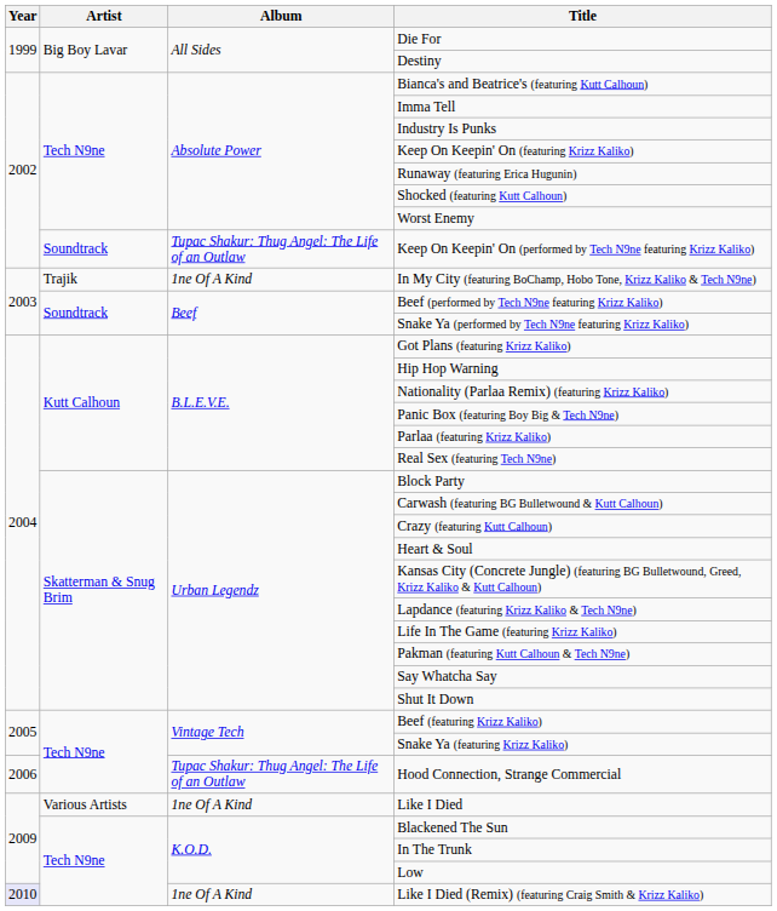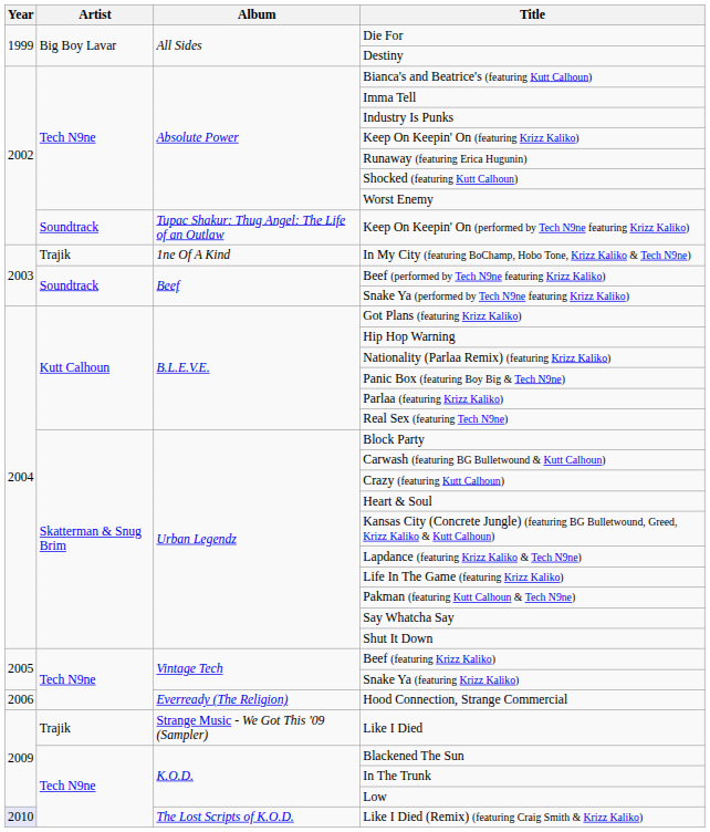 <table class="wikitable">
 <tr>
 <th>Year</th>
 <th>Artist</th>
 <th>Album</th>
 <th>Title</th>
 </tr>
 <tr>
 <td rowspan="2">1999</td>
 <td rowspan="2">Big Boy Lavar</td>
 <td rowspan="2"><em>All Sides</em></td>
 <td>Die For</td>
 </tr>
 <tr>
 <td>Destiny</td>
 </tr>
 <tr>
 <td rowspan="8">2002</td>
 <td rowspan="7"><a href='#'>Tech N9ne</a></td>
 <td rowspan="7"><em><a href='#'>Absolute Power</a></em></td>
 <td>Bianca's and Beatrice's <small>(featuring <a href='#'>Kutt Calhoun</a>)</small></td>
 </tr>
 <tr>
 <td>Imma Tell</td>
 </tr>
 <tr>
 <td>Industry Is Punks</td>
 </tr>
 <tr>
 <td>Keep On Keepin' On <small>(featuring <a href='#'>Krizz Kaliko</a>)</small></td>
 </tr>
 <tr>
 <td>Runaway <small>(featuring Erica Hugunin)</small></td>
 </tr>
 <tr>
 <td>Shocked <small>(featuring <a href='#'>Kutt Calhoun</a>)</small></td>
 </tr>
 <tr>
 <td>Worst Enemy</td>
 </tr>
 <tr>
 <td><a href='#'>Soundtrack</a></td>
 <td><em><a href='#'>Tupac Shakur: Thug Angel: The Life of an Outlaw</a></em></td>
 <td>Keep On Keepin' On <small>(performed by <a href='#'>Tech N9ne</a> featuring <a href='#'>Krizz Kaliko</a>)</small></td>
 </tr>
 <tr>
 <td rowspan="3">2003</td>
 <td>Trajik</td>
 <td><em>1ne Of A Kind</em></td>
 <td>In My City <small>(featuring BoChamp, Hobo Tone, <a href='#'>Krizz Kaliko</a> & <a href='#'>Tech N9ne</a>)</small></td>
 </tr>
 <tr>
 <td rowspan="2"><a href='#'>Soundtrack</a></td>
 <td rowspan="2"><em><a href='#'>Beef</a></em></td>
 <td>Beef <small>(performed by <a href='#'>Tech N9ne</a> featuring <a href='#'>Krizz Kaliko</a>)</small></td>
 </tr>
 <tr>
 <td>Snake Ya <small>(performed by <a href='#'>Tech N9ne</a> featuring <a href='#'>Krizz Kaliko</a>)</small></td>
 </tr>
 <tr>
 <td rowspan="16">2004</td>
 <td rowspan="6"><a href='#'>Kutt Calhoun</a></td>
 <td rowspan="6"><em><a href='#'>B.L.E.V.E.</a></em></td>
 <td>Got Plans <small>(featuring <a href='#'>Krizz Kaliko</a>)</small></td>
 </tr>
 <tr>
 <td>Hip Hop Warning</td>
 </tr>
 <tr>
 <td>Nationality (Parlaa Remix) <small>(featuring <a href='#'>Krizz Kaliko</a>)</small></td>
 </tr>
 <tr>
 <td>Panic Box <small>(featuring Boy Big & <a href='#'>Tech N9ne</a>)</small></td>
 </tr>
 <tr>
 <td>Parlaa <small>(featuring <a href='#'>Krizz Kaliko</a>)</small></td>
 </tr>
 <tr>
 <td>Real Sex <small>(featuring <a href='#'>Tech N9ne</a>)</small></td>
 </tr>
 <tr>
 <td rowspan="10"><a href='#'>Skatterman & Snug Brim</a></td>
 <td rowspan="10"><em><a href='#'>Urban Legendz</a></em></td>
 <td>Block Party</td>
 </tr>
 <tr>
 <td>Carwash <small>(featuring BG Bulletwound & <a href='#'>Kutt Calhoun</a>)</small></td>
 </tr>
 <tr>
 <td>Crazy <small>(featuring <a href='#'>Kutt Calhoun</a>)</small></td>
 </tr>
 <tr>
 <td>Heart & Soul</td>
 </tr>
 <tr>
 <td>Kansas City (Concrete Jungle) <small>(featuring BG Bulletwound, Greed, <a href='#'>Krizz Kaliko</a> & <a href='#'>Kutt Calhoun</a>)</small></td>
 </tr>
 <tr>
 <td>Lapdance <small>(featuring <a href='#'>Krizz Kaliko</a> & <a href='#'>Tech N9ne</a>)</small></td>
 </tr>
 <tr>
 <td>Life In The Game <small>(featuring <a href='#'>Krizz Kaliko</a>)</small></td>
 </tr>
 <tr>
 <td>Pakman <small>(featuring <a href='#'>Kutt Calhoun</a> & <a href='#'>Tech N9ne</a>)</small></td>
 </tr>
 <tr>
 <td>Say Whatcha Say</td>
 </tr>
 <tr>
 <td>Shut It Down</td>
 </tr>
 <tr>
 <td rowspan="2">2005</td>
 <td rowspan="3"><a href='#'>Tech N9ne</a></td>
 <td rowspan="2"><em><a href='#'>Vintage Tech</a></em></td>
 <td>Beef <small>(featuring <a href='#'>Krizz Kaliko</a>)</small></td>
 </tr>
 <tr>
 <td>Snake Ya <small>(featuring <a href='#'>Krizz Kaliko</a>)</small></td>
 </tr>
 <tr>
 <td rowspan="">2006</td>
-<td><em><a href='#'>Tupac Shakur: Thug Angel: The Life of an Outlaw</a></em></td>
+<td rowspan=""><em><a href='#'>Everready (The Religion)</a></em></td>
 <td>Hood Connection, Strange Commercial</td>
 </tr>
 <tr>
 <td rowspan="4">2009</td>
-<td>Various Artists</td>
-<td><em>1ne Of A Kind</em></td>
+<td>Trajik</td>
+<td><a href='#'>Strange Music</a> - <em>We Got This '09 (Sampler)</em></td>
 <td>Like I Died</td>
 </tr>
 <tr>
 <td rowspan="4"><a href='#'>Tech N9ne</a></td>
 <td rowspan="3"><em><a href='#'>K.O.D.</a></em></td>
 <td>Blackened The Sun</td>
 </tr>
 <tr>
 <td>In The Trunk</td>
 </tr>
 <tr>
 <td>Low</td>
 </tr>
 <tr>
 <td rowspan="1" style="background: lavender;">2010</td>
-<td><em>1ne Of A Kind</em></td>
+<td><em><a href='#'>The Lost Scripts of K.O.D.</a></em></td>
 <td>Like I Died (Remix) <small>(featuring Craig Smith & <a href='#'>Krizz Kaliko</a>)</small></td>
 </tr>
 </table>
